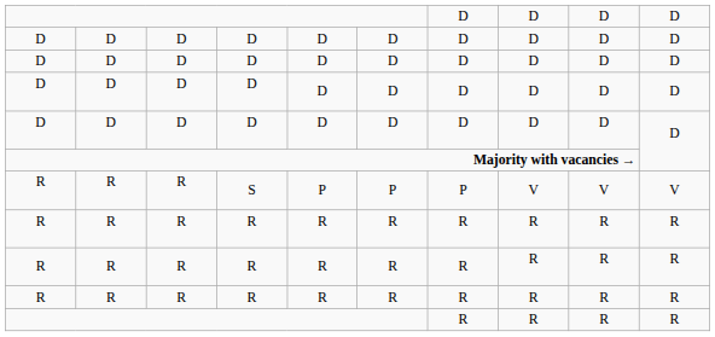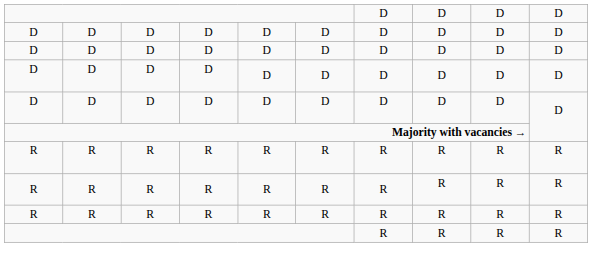 <table class="wikitable" style="text-align:center" width=800px>
 <tr>
 <td colspan=6></td>
 <td>D</td>
 <td>D</td>
 <td>D</td>
 <td>D</td>
 </tr>
 <tr>
 <td width=50px >D</td>
 <td width=50px >D</td>
 <td width=50px >D</td>
 <td width=50px >D</td>
 <td width=50px >D</td>
 <td width=50px >D</td>
 <td width=50px >D</td>
 <td width=50px >D</td>
 <td width=50px >D</td>
 <td width=50px >D</td>
 </tr>
 <tr>
 <td>D</td>
 <td>D</td>
 <td>D</td>
 <td>D</td>
 <td>D</td>
 <td>D</td>
 <td>D</td>
 <td>D</td>
 <td>D</td>
 <td>D</td>
 </tr>
 <tr>
 <td>D<br><br></td>
 <td>D<br><br></td>
 <td>D<br><br></td>
 <td>D<br><br></td>
 <td>D</td>
 <td>D</td>
 <td>D</td>
 <td>D</td>
 <td>D</td>
 <td>D</td>
 </tr>
 <tr>
 <td>D<br><br></td>
 <td>D<br><br></td>
 <td>D<br><br></td>
 <td>D<br><br></td>
 <td>D<br><br></td>
 <td>D<br><br></td>
 <td>D<br><br></td>
 <td>D<br><br></td>
 <td>D<br><br></td>
 <td rowspan=2 >D<br><br></td>
 </tr>
 <tr>
 <td colspan=9 align=right><strong>Majority with vacancies →</strong></td>
 </tr>
 <tr>
 <td>R<br><br></td>
 <td>R<br><br></td>
 <td>R<br><br></td>
-<td>S</td>
-<td>P</td>
-<td>P</td>
-<td>P</td>
-<td>V</td>
-<td>V</td>
-<td>V</td>
-</tr>
-<tr>
-<td>R<br><br></td>
-<td>R<br><br></td>
-<td>R<br><br></td>
 <td>R<br><br></td>
 <td>R<br><br></td>
 <td>R<br><br></td>
 <td>R<br><br></td>
 <td>R<br><br></td>
 <td>R<br><br></td>
 <td>R<br><br></td>
 </tr>
 <tr>
 <td>R</td>
 <td>R</td>
 <td>R</td>
 <td>R</td>
 <td>R</td>
 <td>R</td>
 <td>R</td>
 <td>R<br><br></td>
 <td>R<br><br></td>
 <td>R<br><br></td>
 </tr>
 <tr>
 <td>R</td>
 <td>R</td>
 <td>R</td>
 <td>R</td>
 <td>R</td>
 <td>R</td>
 <td>R</td>
 <td>R</td>
 <td>R</td>
 <td>R</td>
 </tr>
 <tr>
 <td colspan=6></td>
 <td>R</td>
 <td>R</td>
 <td>R</td>
 <td>R</td>
 </tr>
 </table>
